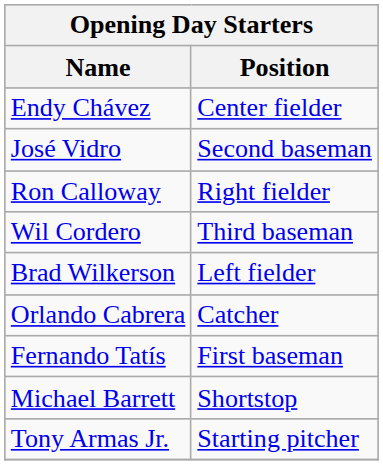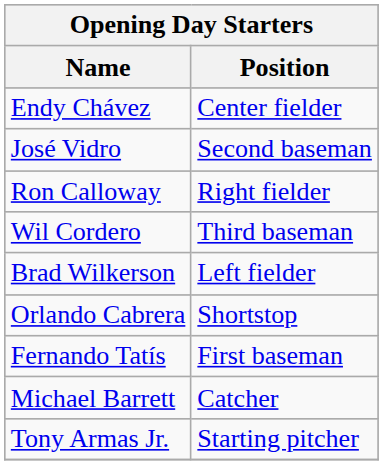 <table class="wikitable" style="text-align:left">
 <tr>
 <th colspan="2">Opening Day Starters</th>
 </tr>
 <tr>
 <th>Name</th>
 <th>Position</th>
 </tr>
 <tr>
 <td><a href='#'>Endy Chávez</a></td>
 <td><a href='#'>Center fielder</a></td>
 </tr>
 <tr>
 <td><a href='#'>José Vidro</a></td>
 <td><a href='#'>Second baseman</a></td>
 </tr>
 <tr>
 <td><a href='#'>Ron Calloway</a></td>
 <td><a href='#'>Right fielder</a></td>
 </tr>
 <tr>
 <td><a href='#'>Wil Cordero</a></td>
 <td><a href='#'>Third baseman</a></td>
 </tr>
 <tr>
 <td><a href='#'>Brad Wilkerson</a></td>
 <td><a href='#'>Left fielder</a></td>
 </tr>
 <tr>
 <td><a href='#'>Orlando Cabrera</a></td>
-<td><a href='#'>Catcher</a></td>
+<td><a href='#'>Shortstop</a></td>
 </tr>
 <tr>
 <td><a href='#'>Fernando Tatís</a></td>
 <td><a href='#'>First baseman</a></td>
 </tr>
 <tr>
 <td><a href='#'>Michael Barrett</a></td>
-<td><a href='#'>Shortstop</a></td>
+<td><a href='#'>Catcher</a></td>
 </tr>
 <tr>
 <td><a href='#'>Tony Armas Jr.</a></td>
 <td><a href='#'>Starting pitcher</a></td>
 </tr>
 <tr>
 </tr>
 </table>
